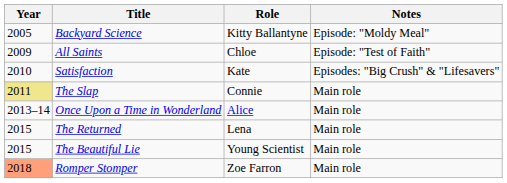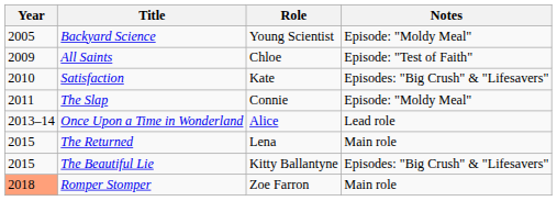 <table class="wikitable sortable">
 <tr>
 <th>Year</th>
 <th>Title</th>
 <th>Role</th>
 <th class="unsortable">Notes</th>
 </tr>
 <tr>
 <td>2005</td>
 <td><em><a href='#'>Backyard Science</a></em></td>
-<td>Kitty Ballantyne</td>
+<td>Young Scientist</td>
 <td>Episode: "Moldy Meal"</td>
 </tr>
 <tr>
 <td>2009</td>
 <td><em><a href='#'>All Saints</a></em></td>
 <td>Chloe</td>
 <td>Episode: "Test of Faith"</td>
 </tr>
 <tr>
 <td>2010</td>
 <td><em><a href='#'>Satisfaction</a></em></td>
 <td>Kate</td>
 <td>Episodes: "Big Crush" & "Lifesavers"</td>
 </tr>
 <tr>
-<td style="background: khaki;">2011</td>
+<td>2011</td>
 <td><em><a href='#'>The Slap</a></em></td>
 <td>Connie</td>
-<td>Main role</td>
+<td>Episode: "Moldy Meal"</td>
 </tr>
 <tr>
 <td>2013–14</td>
 <td><em><a href='#'>Once Upon a Time in Wonderland</a></em></td>
 <td><a href='#'>Alice</a></td>
-<td>Main role</td>
+<td>Lead role</td>
 </tr>
 <tr>
 <td>2015</td>
 <td><em><a href='#'>The Returned</a></em></td>
 <td>Lena</td>
 <td>Main role</td>
 </tr>
 <tr>
 <td>2015</td>
 <td><em><a href='#'>The Beautiful Lie</a></em></td>
-<td>Young Scientist</td>
-<td>Main role</td>
+<td>Kitty Ballantyne</td>
+<td>Episodes: "Big Crush" & "Lifesavers"</td>
 </tr>
 <tr>
 <td style="background: lightsalmon;">2018</td>
 <td><em><a href='#'>Romper Stomper</a></em></td>
 <td>Zoe Farron</td>
 <td>Main role</td>
 </tr>
 </table>
